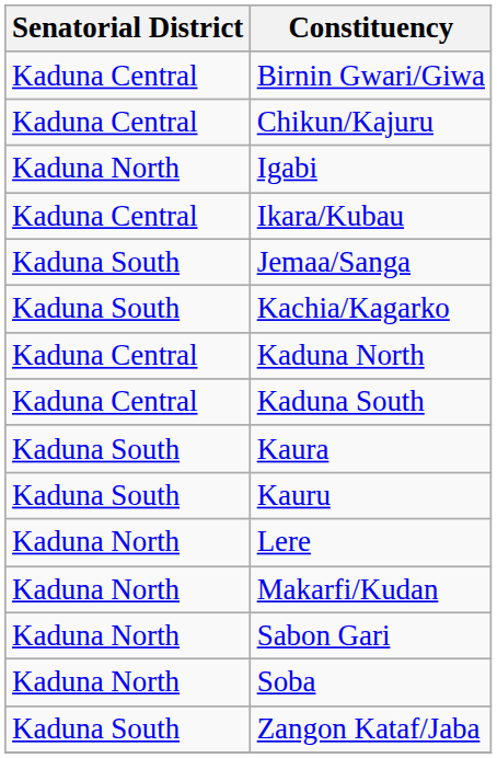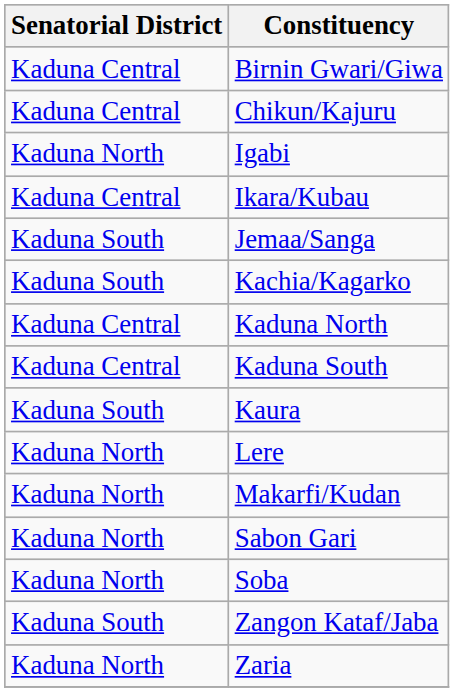 <table class="wikitable sortable">
 <tr>
 <th>Senatorial District</th>
 <th>Constituency</th>
 </tr>
 <tr>
 <td><a href='#'>Kaduna Central</a></td>
 <td><a href='#'>Birnin Gwari/Giwa</a></td>
 </tr>
 <tr>
 <td><a href='#'>Kaduna Central</a></td>
 <td><a href='#'>Chikun/Kajuru</a></td>
 </tr>
 <tr>
 <td><a href='#'>Kaduna North</a></td>
 <td><a href='#'>Igabi</a></td>
 </tr>
 <tr>
 <td><a href='#'>Kaduna Central</a></td>
 <td><a href='#'>Ikara/Kubau</a></td>
 </tr>
 <tr>
 <td><a href='#'>Kaduna South</a></td>
 <td><a href='#'>Jemaa/Sanga</a></td>
 </tr>
 <tr>
 <td><a href='#'>Kaduna South</a></td>
 <td><a href='#'>Kachia/Kagarko</a></td>
 </tr>
 <tr>
 <td><a href='#'>Kaduna Central</a></td>
 <td><a href='#'>Kaduna North</a></td>
 </tr>
 <tr>
 <td><a href='#'>Kaduna Central</a></td>
 <td><a href='#'>Kaduna South</a></td>
 </tr>
 <tr>
 <td><a href='#'>Kaduna South</a></td>
 <td><a href='#'>Kaura</a></td>
 </tr>
 <tr>
-<td><a href='#'>Kaduna South</a></td>
-<td><a href='#'>Kauru</a></td>
-</tr>
-<tr>
 <td><a href='#'>Kaduna North</a></td>
 <td><a href='#'>Lere</a></td>
 </tr>
 <tr>
 <td><a href='#'>Kaduna North</a></td>
 <td><a href='#'>Makarfi/Kudan</a></td>
 </tr>
 <tr>
 <td><a href='#'>Kaduna North</a></td>
 <td><a href='#'>Sabon Gari</a></td>
 </tr>
 <tr>
 <td><a href='#'>Kaduna North</a></td>
 <td><a href='#'>Soba</a></td>
 </tr>
 <tr>
 <td><a href='#'>Kaduna South</a></td>
 <td><a href='#'>Zangon Kataf/Jaba</a></td>
 </tr>
 <tr>
+<td><a href='#'>Kaduna North</a></td>
+<td><a href='#'>Zaria</a></td>
+</tr>
+<tr>
 </tr>
 </table>
